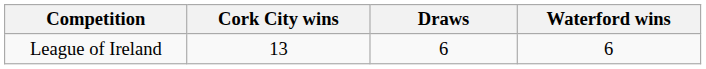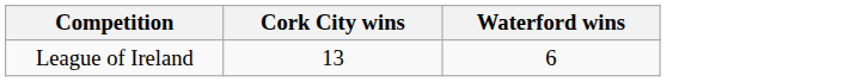 <table class="wikitable" style="text-align:center">
 <tr>
 <th width=150>Competition</th>
 <th width=150>Cork City wins</th>
-<th width=120>Draws</th>
 <th width=150>Waterford wins</th>
 </tr>
 <tr>
 <td>League of Ireland</td>
 <td>13</td>
 <td>6</td>
-<td>6</td>
 </tr>
 </table>
